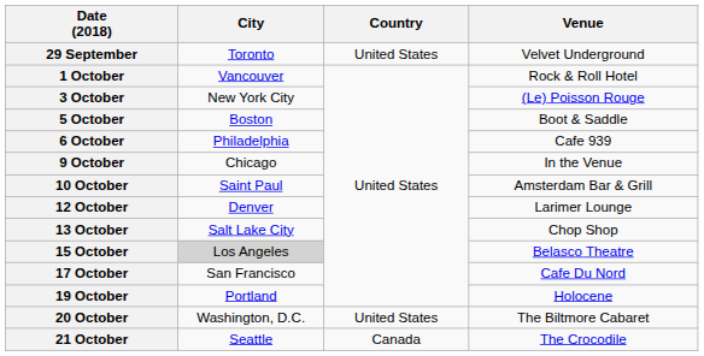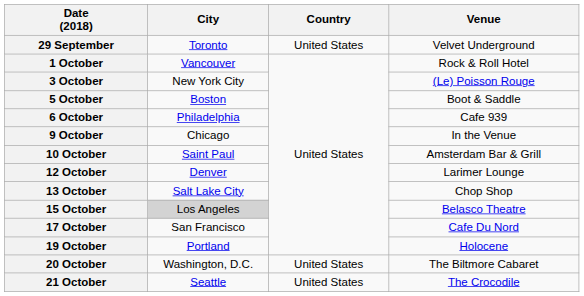 <table class="wikitable plainrowheaders" style="text-align:center;">
 <tr>
 <th scope="col" style="width:12em;">Date<br>(2018)</th>
 <th scope="col" style="width:10em;">City</th>
 <th scope="col" style="width:10em;">Country</th>
 <th scope="col" style="width:16em;">Venue</th>
 </tr>
 <tr>
 <th scope="row" style="text-align:center;">29 September</th>
 <td><a href='#'>Toronto</a></td>
 <td>United States</td>
 <td>Velvet Underground</td>
 </tr>
 <tr>
 <th scope="row" style="text-align:center;">1 October</th>
 <td><a href='#'>Vancouver</a></td>
 <td rowspan="11">United States</td>
 <td>Rock & Roll Hotel</td>
 </tr>
 <tr>
 <th scope="row" style="text-align:center;">3 October</th>
 <td>New York City</td>
 <td><a href='#'>(Le) Poisson Rouge</a></td>
 </tr>
 <tr>
 <th scope="row" style="text-align:center;">5 October</th>
 <td><a href='#'>Boston</a></td>
 <td>Boot & Saddle</td>
 </tr>
 <tr>
 <th scope="row" style="text-align:center;">6 October</th>
 <td><a href='#'>Philadelphia</a></td>
 <td>Cafe 939</td>
 </tr>
 <tr>
 <th scope="row" style="text-align:center;">9 October</th>
 <td>Chicago</td>
 <td>In the Venue</td>
 </tr>
 <tr>
 <th scope="row" style="text-align:center;">10 October</th>
 <td><a href='#'>Saint Paul</a></td>
 <td>Amsterdam Bar & Grill</td>
 </tr>
 <tr>
 <th scope="row" style="text-align:center;">12 October</th>
 <td><a href='#'>Denver</a></td>
 <td>Larimer Lounge</td>
 </tr>
 <tr>
 <th scope="row" style="text-align:center;">13 October</th>
 <td><a href='#'>Salt Lake City</a></td>
 <td>Chop Shop</td>
 </tr>
 <tr>
 <th scope="row" style="text-align:center;">15 October</th>
 <td style="background: lightgrey;">Los Angeles</td>
 <td><a href='#'>Belasco Theatre</a></td>
 </tr>
 <tr>
 <th scope="row" style="text-align:center;">17 October</th>
 <td>San Francisco</td>
 <td><a href='#'>Cafe Du Nord</a></td>
 </tr>
 <tr>
 <th scope="row" style="text-align:center;">19 October</th>
 <td><a href='#'>Portland</a></td>
 <td><a href='#'>Holocene</a></td>
 </tr>
 <tr>
 <th scope="row" style="text-align:center;">20 October</th>
 <td>Washington, D.C.</td>
 <td>United States</td>
 <td>The Biltmore Cabaret</td>
 </tr>
 <tr>
 <th scope="row" style="text-align:center;">21 October</th>
 <td><a href='#'>Seattle</a></td>
-<td>Canada</td>
+<td>United States</td>
 <td><a href='#'>The Crocodile</a></td>
 </tr>
 </table>
